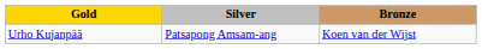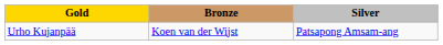 <table class="wikitable" style="text-align:left">
 <tr align="center">
 <td width=200 bgcolor=gold><strong>Gold</strong></td>
+<td width=200 bgcolor=CC9966><strong>Bronze</strong></td>
 <td width=200 bgcolor=silver><strong>Silver</strong></td>
-<td width=200 bgcolor=CC9966><strong>Bronze</strong></td>
 </tr>
 <tr>
 <td><a href='#'>Urho Kujanpää</a><br></td>
+<td><a href='#'>Koen van der Wijst</a><br></td>
 <td><a href='#'>Patsapong Amsam-ang</a><br></td>
-<td><a href='#'>Koen van der Wijst</a><br></td>
 </tr>
 </table>
